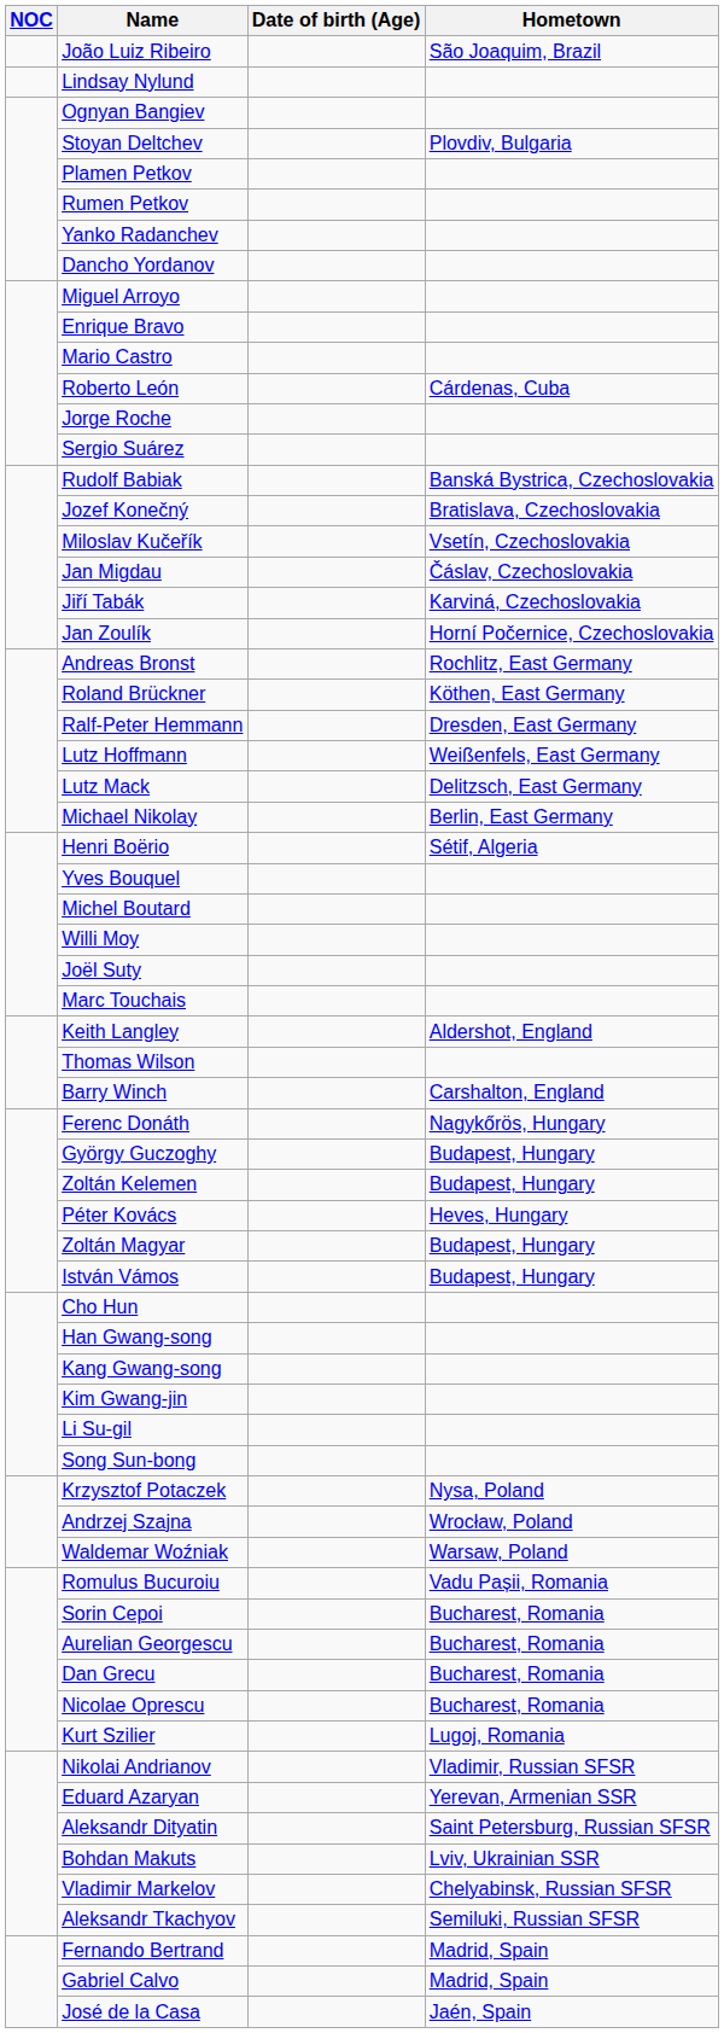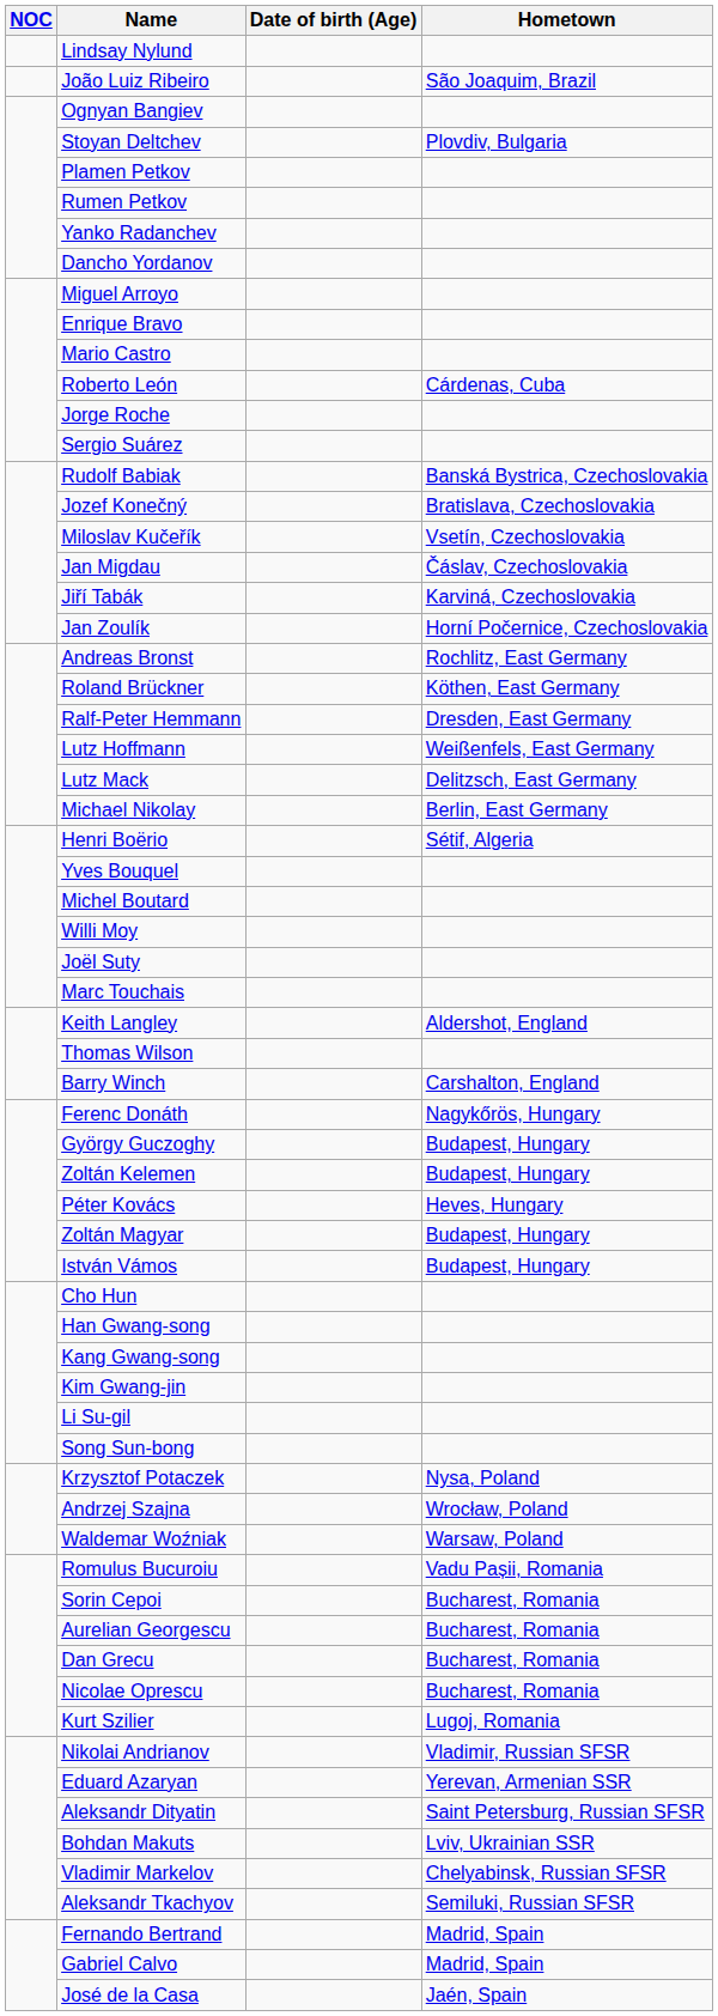 <table class="wikitable sortable">
 <tr>
 <th><a href='#'>NOC</a></th>
 <th>Name</th>
 <th>Date of birth (Age)</th>
 <th>Hometown</th>
 </tr>
 <tr>
 <td></td>
+<td><a href='#'>Lindsay Nylund</a></td>
+<td></td>
+<td></td>
+</tr>
+<tr>
+<td></td>
 <td><a href='#'>João Luiz Ribeiro</a></td>
 <td></td>
 <td><a href='#'>São Joaquim, Brazil</a></td>
-</tr>
-<tr>
-<td></td>
-<td><a href='#'>Lindsay Nylund</a></td>
-<td></td>
-<td></td>
 </tr>
 <tr>
 <td rowspan="6"></td>
 <td><a href='#'>Ognyan Bangiev</a></td>
 <td></td>
 <td></td>
 </tr>
 <tr>
 <td><a href='#'>Stoyan Deltchev</a></td>
 <td></td>
 <td><a href='#'>Plovdiv, Bulgaria</a></td>
 </tr>
 <tr>
 <td><a href='#'>Plamen Petkov</a></td>
 <td></td>
 <td></td>
 </tr>
 <tr>
 <td><a href='#'>Rumen Petkov</a></td>
 <td></td>
 <td></td>
 </tr>
 <tr>
 <td><a href='#'>Yanko Radanchev</a></td>
 <td></td>
 <td></td>
 </tr>
 <tr>
 <td><a href='#'>Dancho Yordanov</a></td>
 <td></td>
 <td></td>
 </tr>
 <tr>
 <td rowspan="6"></td>
 <td><a href='#'>Miguel Arroyo</a></td>
 <td></td>
 <td></td>
 </tr>
 <tr>
 <td><a href='#'>Enrique Bravo</a></td>
 <td></td>
 <td></td>
 </tr>
 <tr>
 <td><a href='#'>Mario Castro</a></td>
 <td></td>
 <td></td>
 </tr>
 <tr>
 <td><a href='#'>Roberto León</a></td>
 <td></td>
 <td><a href='#'>Cárdenas, Cuba</a></td>
 </tr>
 <tr>
 <td><a href='#'>Jorge Roche</a></td>
 <td></td>
 <td></td>
 </tr>
 <tr>
 <td><a href='#'>Sergio Suárez</a></td>
 <td></td>
 <td></td>
 </tr>
 <tr>
 <td rowspan="6"></td>
 <td><a href='#'>Rudolf Babiak</a></td>
 <td></td>
 <td><a href='#'>Banská Bystrica, Czechoslovakia</a></td>
 </tr>
 <tr>
 <td><a href='#'>Jozef Konečný</a></td>
 <td></td>
 <td><a href='#'>Bratislava, Czechoslovakia</a></td>
 </tr>
 <tr>
 <td><a href='#'>Miloslav Kučeřík</a></td>
 <td></td>
 <td><a href='#'>Vsetín, Czechoslovakia</a></td>
 </tr>
 <tr>
 <td><a href='#'>Jan Migdau</a></td>
 <td></td>
 <td><a href='#'>Čáslav, Czechoslovakia</a></td>
 </tr>
 <tr>
 <td><a href='#'>Jiří Tabák</a></td>
 <td></td>
 <td><a href='#'>Karviná, Czechoslovakia</a></td>
 </tr>
 <tr>
 <td><a href='#'>Jan Zoulík</a></td>
 <td></td>
 <td><a href='#'>Horní Počernice, Czechoslovakia</a></td>
 </tr>
 <tr>
 <td rowspan="6"></td>
 <td><a href='#'>Andreas Bronst</a></td>
 <td></td>
 <td><a href='#'>Rochlitz, East Germany</a></td>
 </tr>
 <tr>
 <td><a href='#'>Roland Brückner</a></td>
 <td></td>
 <td><a href='#'>Köthen, East Germany</a></td>
 </tr>
 <tr>
 <td><a href='#'>Ralf-Peter Hemmann</a></td>
 <td></td>
 <td><a href='#'>Dresden, East Germany</a></td>
 </tr>
 <tr>
 <td><a href='#'>Lutz Hoffmann</a></td>
 <td></td>
 <td><a href='#'>Weißenfels, East Germany</a></td>
 </tr>
 <tr>
 <td><a href='#'>Lutz Mack</a></td>
 <td></td>
 <td><a href='#'>Delitzsch, East Germany</a></td>
 </tr>
 <tr>
 <td><a href='#'>Michael Nikolay</a></td>
 <td></td>
 <td><a href='#'>Berlin, East Germany</a></td>
 </tr>
 <tr>
 <td rowspan="6"></td>
 <td><a href='#'>Henri Boërio</a></td>
 <td></td>
 <td><a href='#'>Sétif, Algeria</a></td>
 </tr>
 <tr>
 <td><a href='#'>Yves Bouquel</a></td>
 <td></td>
 <td></td>
 </tr>
 <tr>
 <td><a href='#'>Michel Boutard</a></td>
 <td></td>
 <td></td>
 </tr>
 <tr>
 <td><a href='#'>Willi Moy</a></td>
 <td></td>
 <td></td>
 </tr>
 <tr>
 <td><a href='#'>Joël Suty</a></td>
 <td></td>
 <td></td>
 </tr>
 <tr>
 <td><a href='#'>Marc Touchais</a></td>
 <td></td>
 <td></td>
 </tr>
 <tr>
 <td rowspan="3"></td>
 <td><a href='#'>Keith Langley</a></td>
 <td></td>
 <td><a href='#'>Aldershot, England</a></td>
 </tr>
 <tr>
 <td><a href='#'>Thomas Wilson</a></td>
 <td></td>
 <td></td>
 </tr>
 <tr>
 <td><a href='#'>Barry Winch</a></td>
 <td></td>
 <td><a href='#'>Carshalton, England</a></td>
 </tr>
 <tr>
 <td rowspan="6"></td>
 <td><a href='#'>Ferenc Donáth</a></td>
 <td></td>
 <td><a href='#'>Nagykőrös, Hungary</a></td>
 </tr>
 <tr>
 <td><a href='#'>György Guczoghy</a></td>
 <td></td>
 <td><a href='#'>Budapest, Hungary</a></td>
 </tr>
 <tr>
 <td><a href='#'>Zoltán Kelemen</a></td>
 <td></td>
 <td><a href='#'>Budapest, Hungary</a></td>
 </tr>
 <tr>
 <td><a href='#'>Péter Kovács</a></td>
 <td></td>
 <td><a href='#'>Heves, Hungary</a></td>
 </tr>
 <tr>
 <td><a href='#'>Zoltán Magyar</a></td>
 <td></td>
 <td><a href='#'>Budapest, Hungary</a></td>
 </tr>
 <tr>
 <td><a href='#'>István Vámos</a></td>
 <td></td>
 <td><a href='#'>Budapest, Hungary</a></td>
 </tr>
 <tr>
 <td rowspan="6"></td>
 <td><a href='#'>Cho Hun</a></td>
 <td></td>
 <td></td>
 </tr>
 <tr>
 <td><a href='#'>Han Gwang-song</a></td>
 <td></td>
 <td></td>
 </tr>
 <tr>
 <td><a href='#'>Kang Gwang-song</a></td>
 <td></td>
 <td></td>
 </tr>
 <tr>
 <td><a href='#'>Kim Gwang-jin</a></td>
 <td></td>
 <td></td>
 </tr>
 <tr>
 <td><a href='#'>Li Su-gil</a></td>
 <td></td>
 <td></td>
 </tr>
 <tr>
 <td><a href='#'>Song Sun-bong</a></td>
 <td></td>
 <td></td>
 </tr>
 <tr>
 <td rowspan="3"></td>
 <td><a href='#'>Krzysztof Potaczek</a></td>
 <td></td>
 <td><a href='#'>Nysa, Poland</a></td>
 </tr>
 <tr>
 <td><a href='#'>Andrzej Szajna</a></td>
 <td></td>
 <td><a href='#'>Wrocław, Poland</a></td>
 </tr>
 <tr>
 <td><a href='#'>Waldemar Woźniak</a></td>
 <td></td>
 <td><a href='#'>Warsaw, Poland</a></td>
 </tr>
 <tr>
 <td rowspan="6"></td>
 <td><a href='#'>Romulus Bucuroiu</a></td>
 <td></td>
 <td><a href='#'>Vadu Pașii, Romania</a></td>
 </tr>
 <tr>
 <td><a href='#'>Sorin Cepoi</a></td>
 <td></td>
 <td><a href='#'>Bucharest, Romania</a></td>
 </tr>
 <tr>
 <td><a href='#'>Aurelian Georgescu</a></td>
 <td></td>
 <td><a href='#'>Bucharest, Romania</a></td>
 </tr>
 <tr>
 <td><a href='#'>Dan Grecu</a></td>
 <td></td>
 <td><a href='#'>Bucharest, Romania</a></td>
 </tr>
 <tr>
 <td><a href='#'>Nicolae Oprescu</a></td>
 <td></td>
 <td><a href='#'>Bucharest, Romania</a></td>
 </tr>
 <tr>
 <td><a href='#'>Kurt Szilier</a></td>
 <td></td>
 <td><a href='#'>Lugoj, Romania</a></td>
 </tr>
 <tr>
 <td rowspan="6"></td>
 <td><a href='#'>Nikolai Andrianov</a></td>
 <td></td>
 <td><a href='#'>Vladimir, Russian SFSR</a></td>
 </tr>
 <tr>
 <td><a href='#'>Eduard Azaryan</a></td>
 <td></td>
 <td><a href='#'>Yerevan, Armenian SSR</a></td>
 </tr>
 <tr>
 <td><a href='#'>Aleksandr Dityatin</a></td>
 <td></td>
 <td><a href='#'>Saint Petersburg, Russian SFSR</a></td>
 </tr>
 <tr>
 <td><a href='#'>Bohdan Makuts</a></td>
 <td></td>
 <td><a href='#'>Lviv, Ukrainian SSR</a></td>
 </tr>
 <tr>
 <td><a href='#'>Vladimir Markelov</a></td>
 <td></td>
 <td><a href='#'>Chelyabinsk, Russian SFSR</a></td>
 </tr>
 <tr>
 <td><a href='#'>Aleksandr Tkachyov</a></td>
 <td></td>
 <td><a href='#'>Semiluki, Russian SFSR</a></td>
 </tr>
 <tr>
 <td rowspan="3"></td>
 <td><a href='#'>Fernando Bertrand</a></td>
 <td></td>
 <td><a href='#'>Madrid, Spain</a></td>
 </tr>
 <tr>
 <td><a href='#'>Gabriel Calvo</a></td>
 <td></td>
 <td><a href='#'>Madrid, Spain</a></td>
 </tr>
 <tr>
 <td><a href='#'>José de la Casa</a></td>
 <td></td>
 <td><a href='#'>Jaén, Spain</a></td>
 </tr>
 </table>
